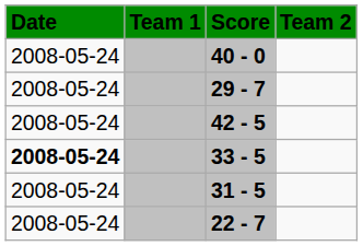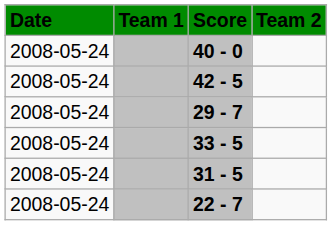 <table class="wikitable" style="margin:0.5em auto; font-size:95%">
 <tr bgcolor="#008B00">
 <td><strong>Date</strong></td>
 <td><strong>Team 1</strong></td>
 <td><strong>Score</strong></td>
 <td><strong>Team 2</strong></td>
 </tr>
 <tr>
 <td>2008-05-24</td>
 <td bgcolor="silver"><strong></strong></td>
 <td bgcolor="silver"><strong>40 - 0</strong></td>
 <td></td>
 </tr>
 <tr>
 <td>2008-05-24</td>
 <td bgcolor="silver"><strong></strong></td>
+<td bgcolor="silver"><strong>42 - 5</strong></td>
+<td></td>
+</tr>
+<tr>
+<td>2008-05-24</td>
+<td bgcolor="silver"><strong></strong></td>
 <td bgcolor="silver"><strong>29 - 7</strong></td>
 <td></td>
 </tr>
 <tr>
 <td>2008-05-24</td>
-<td bgcolor="silver"><strong></strong></td>
-<td bgcolor="silver"><strong>42 - 5</strong></td>
-<td></td>
-</tr>
-<tr>
-<td><strong>2008-05-24</strong></td>
 <td bgcolor="silver"><strong></strong></td>
 <td bgcolor="silver"><strong>33 - 5</strong></td>
 <td></td>
 </tr>
 <tr>
 <td>2008-05-24</td>
 <td bgcolor="silver"><strong></strong></td>
 <td bgcolor="silver"><strong>31 - 5</strong></td>
 <td></td>
 </tr>
 <tr>
 <td>2008-05-24</td>
 <td bgcolor="silver"><strong></strong></td>
 <td bgcolor="silver"><strong>22 - 7</strong></td>
 <td></td>
 </tr>
 </table>
